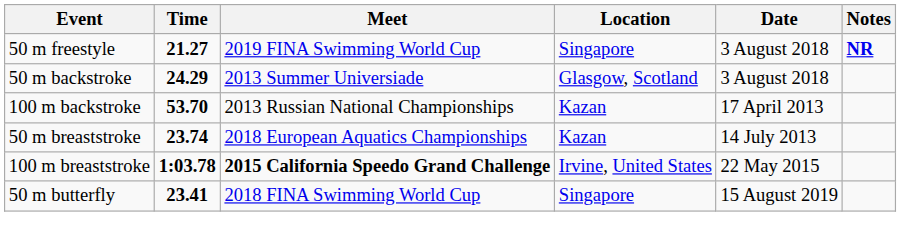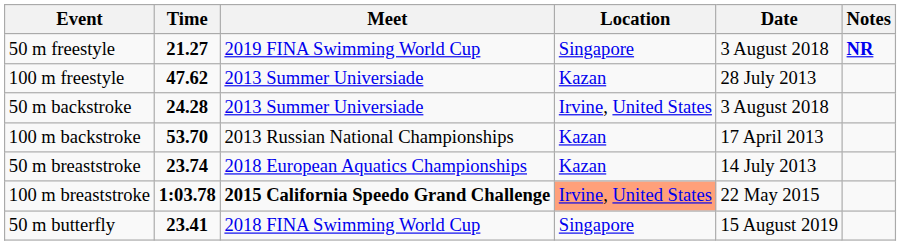 <table class="wikitable">
 <tr>
 <th>Event</th>
 <th>Time</th>
 <th>Meet</th>
 <th>Location</th>
 <th>Date</th>
 <th>Notes</th>
 </tr>
 <tr>
 <td>50 m freestyle</td>
 <td style="text-align:center;"><strong>21.27</strong></td>
 <td><a href='#'>2019 FINA Swimming World Cup</a></td>
 <td><a href='#'>Singapore</a></td>
 <td>3 August 2018</td>
 <td><strong><a href='#'>NR</a></strong></td>
 </tr>
 <tr>
+<td>100 m freestyle</td>
+<td style="text-align:center;"><strong>47.62</strong></td>
+<td><a href='#'>2013 Summer Universiade</a></td>
+<td><a href='#'>Kazan</a></td>
+<td>28 July 2013</td>
+<td></td>
+</tr>
+<tr>
 <td>50 m backstroke</td>
-<td style="text-align:center;"><strong>24.29</strong></td>
+<td style="text-align:center;"><strong>24.28</strong></td>
 <td><a href='#'>2013 Summer Universiade</a></td>
-<td><a href='#'>Glasgow</a>, <a href='#'>Scotland</a></td>
+<td><a href='#'>Irvine</a>, <a href='#'>United States</a></td>
 <td>3 August 2018</td>
 <td></td>
 </tr>
 <tr>
 <td>100 m backstroke</td>
 <td style="text-align:center;"><strong>53.70</strong></td>
 <td>2013 Russian National Championships</td>
 <td><a href='#'>Kazan</a></td>
 <td>17 April 2013</td>
 <td></td>
 </tr>
 <tr>
 <td>50 m breaststroke</td>
 <td style="text-align:center;"><strong>23.74</strong></td>
 <td><a href='#'>2018 European Aquatics Championships</a></td>
 <td><a href='#'>Kazan</a></td>
 <td>14 July 2013</td>
 <td></td>
 </tr>
 <tr>
 <td>100 m breaststroke</td>
 <td style="text-align:center;"><strong>1:03.78</strong></td>
 <td><strong>2015 California Speedo Grand Challenge</strong></td>
-<td><a href='#'>Irvine</a>, <a href='#'>United States</a></td>
+<td style="background: lightsalmon;"><a href='#'>Irvine</a>, <a href='#'>United States</a></td>
 <td>22 May 2015</td>
 <td></td>
 </tr>
 <tr>
 <td>50 m butterfly</td>
 <td style="text-align:center;"><strong>23.41</strong></td>
 <td><a href='#'>2018 FINA Swimming World Cup</a></td>
 <td><a href='#'>Singapore</a></td>
 <td>15 August 2019</td>
 <td></td>
 </tr>
 </table>
